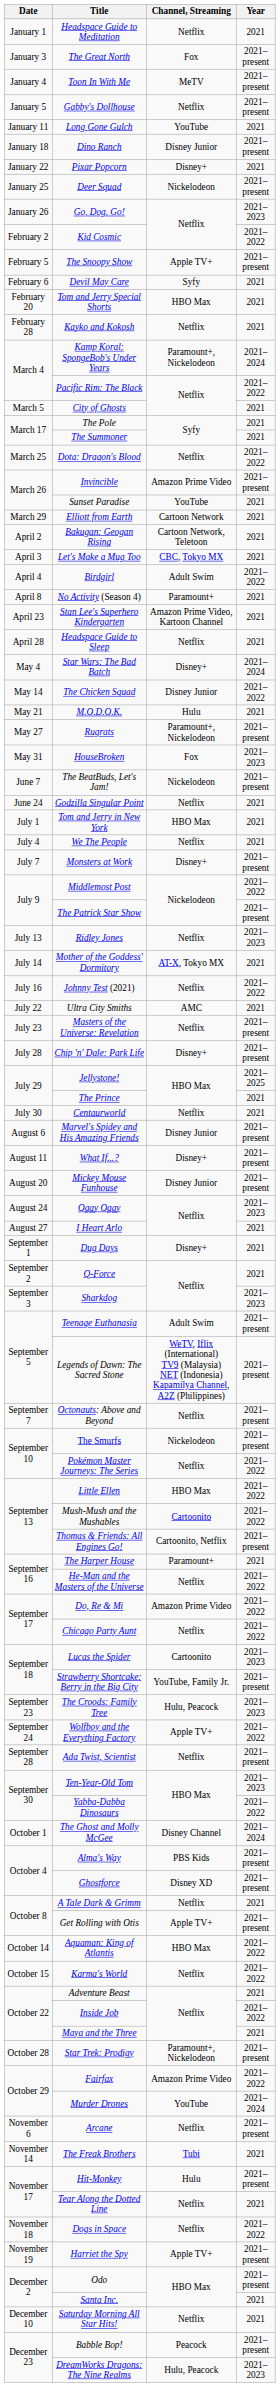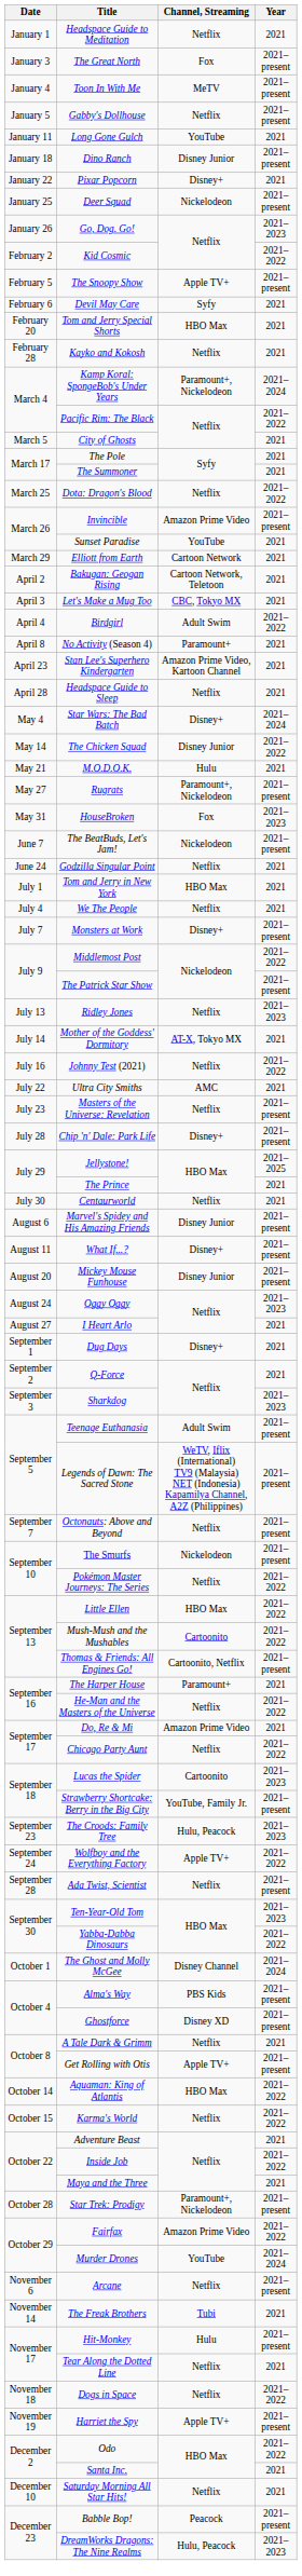 <table class="wikitable sortable" style="text-align: center" width="75%">
 <tr>
 <th scope="col">Date</th>
 <th scope="col">Title</th>
 <th scope="col">Channel, Streaming</th>
 <th scope="col">Year</th>
 </tr>
 <tr>
 <td>January 1</td>
 <td><em><a href='#'>Headspace Guide to Meditation</a></em></td>
 <td>Netflix</td>
 <td>2021</td>
 </tr>
 <tr>
 <td>January 3</td>
 <td><em><a href='#'>The Great North</a></em></td>
 <td>Fox</td>
 <td>2021–present</td>
 </tr>
 <tr>
 <td>January 4</td>
 <td><em><a href='#'>Toon In With Me</a></em></td>
 <td>MeTV</td>
 <td>2021–present</td>
 </tr>
 <tr>
 <td>January 5</td>
 <td><em><a href='#'>Gabby's Dollhouse</a></em></td>
 <td>Netflix</td>
 <td>2021–present</td>
 </tr>
 <tr>
 <td>January 11</td>
 <td><em><a href='#'>Long Gone Gulch</a></em></td>
 <td>YouTube</td>
 <td>2021</td>
 </tr>
 <tr>
 <td>January 18</td>
 <td><em><a href='#'>Dino Ranch</a></em></td>
 <td>Disney Junior</td>
 <td>2021–present</td>
 </tr>
 <tr>
 <td>January 22</td>
 <td><em><a href='#'>Pixar Popcorn</a></em></td>
 <td>Disney+</td>
 <td>2021</td>
 </tr>
 <tr>
 <td>January 25</td>
 <td><em><a href='#'>Deer Squad</a></em></td>
 <td>Nickelodeon</td>
 <td>2021–present</td>
 </tr>
 <tr>
 <td>January 26</td>
 <td><em><a href='#'>Go, Dog. Go!</a></em></td>
 <td rowspan=2>Netflix</td>
 <td>2021–2023</td>
 </tr>
 <tr>
 <td>February 2</td>
 <td><em><a href='#'>Kid Cosmic</a></em></td>
 <td>2021–2022</td>
 </tr>
 <tr>
 <td>February 5</td>
 <td><em><a href='#'>The Snoopy Show</a></em></td>
 <td>Apple TV+</td>
 <td>2021–present</td>
 </tr>
 <tr>
 <td>February 6</td>
 <td><em><a href='#'>Devil May Care</a></em></td>
 <td>Syfy</td>
 <td>2021</td>
 </tr>
 <tr>
 <td>February 20</td>
 <td><em><a href='#'>Tom and Jerry Special Shorts</a></em></td>
 <td>HBO Max</td>
 <td>2021</td>
 </tr>
 <tr>
 <td>February 28</td>
 <td><em><a href='#'>Kayko and Kokosh</a></em></td>
 <td>Netflix</td>
 <td>2021</td>
 </tr>
 <tr>
 <td rowspan="2">March 4</td>
 <td><em><a href='#'>Kamp Koral: SpongeBob's Under Years</a></em></td>
 <td>Paramount+, Nickelodeon</td>
 <td>2021–2024</td>
 </tr>
 <tr>
 <td><em><a href='#'>Pacific Rim: The Black</a></em></td>
 <td rowspan="2">Netflix</td>
 <td>2021–2022</td>
 </tr>
 <tr>
 <td>March 5</td>
 <td><em><a href='#'>City of Ghosts</a></em></td>
 <td>2021</td>
 </tr>
 <tr>
 <td rowspan="2">March 17</td>
 <td><em>The Pole</em></td>
 <td rowspan="2">Syfy</td>
 <td>2021</td>
 </tr>
 <tr>
 <td><em><a href='#'>The Summoner</a></em></td>
 <td>2021</td>
 </tr>
 <tr>
 <td>March 25</td>
 <td><em><a href='#'>Dota: Dragon's Blood</a></em></td>
 <td>Netflix</td>
 <td>2021–2022</td>
 </tr>
 <tr>
 <td rowspan="2">March 26</td>
 <td><em><a href='#'>Invincible</a></em></td>
 <td>Amazon Prime Video</td>
 <td>2021–present</td>
 </tr>
 <tr>
 <td><em> Sunset Paradise</em></td>
 <td>YouTube</td>
 <td>2021</td>
 </tr>
 <tr>
 <td>March 29</td>
 <td><em><a href='#'>Elliott from Earth</a></em></td>
 <td>Cartoon Network</td>
 <td>2021</td>
 </tr>
 <tr>
 <td>April 2</td>
 <td><em><a href='#'>Bakugan: Geogan Rising</a></em></td>
 <td>Cartoon Network, Teletoon</td>
 <td>2021</td>
 </tr>
 <tr>
 <td>April 3</td>
 <td><em><a href='#'>Let's Make a Mug Too</a></em></td>
 <td><a href='#'>CBC</a>, <a href='#'>Tokyo MX</a></td>
 <td>2021</td>
 </tr>
 <tr>
 <td>April 4</td>
 <td><em><a href='#'>Birdgirl</a></em></td>
 <td>Adult Swim</td>
 <td>2021–2022</td>
 </tr>
 <tr>
 <td>April 8</td>
 <td><em><a href='#'>No Activity</a></em> (Season 4)</td>
 <td>Paramount+</td>
 <td>2021</td>
 </tr>
 <tr>
 <td>April 23</td>
 <td><em><a href='#'>Stan Lee's Superhero Kindergarten</a></em></td>
 <td>Amazon Prime Video, Kartoon Channel</td>
 <td>2021</td>
 </tr>
 <tr>
 <td>April 28</td>
 <td><em><a href='#'>Headspace Guide to Sleep</a></em></td>
 <td>Netflix</td>
 <td>2021</td>
 </tr>
 <tr>
 <td>May 4</td>
 <td><em><a href='#'>Star Wars: The Bad Batch</a></em></td>
 <td>Disney+</td>
 <td>2021–2024</td>
 </tr>
 <tr>
 <td>May 14</td>
 <td><em><a href='#'>The Chicken Squad</a></em></td>
 <td>Disney Junior</td>
 <td>2021–2022</td>
 </tr>
 <tr>
 <td>May 21</td>
 <td><em><a href='#'>M.O.D.O.K.</a></em></td>
 <td>Hulu</td>
 <td>2021</td>
 </tr>
 <tr>
 <td>May 27</td>
 <td><em><a href='#'>Rugrats</a></em></td>
 <td>Paramount+, Nickelodeon</td>
 <td>2021–present</td>
 </tr>
 <tr>
 <td>May 31</td>
 <td><em><a href='#'>HouseBroken</a></em></td>
 <td>Fox</td>
 <td>2021–2023</td>
 </tr>
 <tr>
 <td>June 7</td>
 <td><em>The BeatBuds, Let's Jam!</em></td>
 <td>Nickelodeon</td>
 <td>2021–present</td>
 </tr>
 <tr>
 <td>June 24</td>
 <td><em><a href='#'>Godzilla Singular Point</a></em></td>
 <td>Netflix</td>
 <td>2021</td>
 </tr>
 <tr>
 <td>July 1</td>
 <td><em><a href='#'>Tom and Jerry in New York</a></em></td>
 <td>HBO Max</td>
 <td>2021</td>
 </tr>
 <tr>
 <td>July 4</td>
 <td><em><a href='#'>We The People</a></em></td>
 <td>Netflix</td>
 <td>2021</td>
 </tr>
 <tr>
 <td>July 7</td>
 <td><em><a href='#'>Monsters at Work</a></em></td>
 <td>Disney+</td>
 <td>2021–present</td>
 </tr>
 <tr>
 <td rowspan="2">July 9</td>
 <td><em><a href='#'>Middlemost Post</a></em></td>
 <td rowspan="2">Nickelodeon</td>
 <td>2021–2022</td>
 </tr>
 <tr>
 <td><em><a href='#'>The Patrick Star Show</a></em></td>
 <td>2021–present</td>
 </tr>
 <tr>
 <td>July 13</td>
 <td><em><a href='#'>Ridley Jones</a></em></td>
 <td>Netflix</td>
 <td>2021–2023</td>
 </tr>
 <tr>
 <td>July 14</td>
 <td><em><a href='#'>Mother of the Goddess' Dormitory</a></em></td>
 <td><a href='#'>AT-X</a>, Tokyo MX</td>
 <td>2021</td>
 </tr>
 <tr>
 <td>July 16</td>
 <td><em><a href='#'>Johnny Test</a></em> (2021)</td>
 <td>Netflix</td>
 <td>2021–2022</td>
 </tr>
 <tr>
 <td>July 22</td>
 <td><em>Ultra City Smiths</em></td>
 <td>AMC</td>
 <td>2021</td>
 </tr>
 <tr>
 <td>July 23</td>
 <td><em><a href='#'>Masters of the Universe: Revelation</a></em></td>
 <td>Netflix</td>
 <td>2021–present</td>
 </tr>
 <tr>
 <td>July 28</td>
 <td><em><a href='#'>Chip 'n' Dale: Park Life</a></em></td>
 <td>Disney+</td>
 <td>2021–present</td>
 </tr>
 <tr>
 <td rowspan="2">July 29</td>
 <td><em><a href='#'>Jellystone!</a></em></td>
 <td rowspan="2">HBO Max</td>
 <td>2021–2025</td>
 </tr>
 <tr>
 <td><em><a href='#'>The Prince</a></em></td>
 <td>2021</td>
 </tr>
 <tr>
 <td>July 30</td>
 <td><em><a href='#'>Centaurworld</a></em></td>
 <td>Netflix</td>
 <td>2021</td>
 </tr>
 <tr>
 <td>August 6</td>
 <td><em><a href='#'>Marvel's Spidey and His Amazing Friends</a></em></td>
 <td>Disney Junior</td>
 <td>2021–present</td>
 </tr>
 <tr>
 <td>August 11</td>
 <td><em><a href='#'>What If...?</a></em></td>
 <td>Disney+</td>
 <td>2021–present</td>
 </tr>
 <tr>
 <td>August 20</td>
 <td><em><a href='#'>Mickey Mouse Funhouse</a></em></td>
 <td>Disney Junior</td>
 <td>2021–present</td>
 </tr>
 <tr>
 <td>August 24</td>
 <td><em><a href='#'>Oggy Oggy</a></em></td>
 <td rowspan="2">Netflix</td>
 <td>2021–2023</td>
 </tr>
 <tr>
 <td>August 27</td>
 <td><em><a href='#'>I Heart Arlo</a></em></td>
 <td>2021</td>
 </tr>
 <tr>
 <td>September 1</td>
 <td><em><a href='#'>Dug Days</a></em></td>
 <td>Disney+</td>
 <td>2021</td>
 </tr>
 <tr>
 <td>September 2</td>
 <td><em><a href='#'>Q-Force</a></em></td>
 <td rowspan="2">Netflix</td>
 <td>2021</td>
 </tr>
 <tr>
 <td>September 3</td>
 <td><em><a href='#'>Sharkdog</a></em></td>
 <td>2021–2023</td>
 </tr>
 <tr>
 <td rowspan="2">September 5</td>
 <td><em><a href='#'>Teenage Euthanasia</a></em></td>
 <td>Adult Swim</td>
 <td>2021–present</td>
 </tr>
 <tr>
 <td><em>Legends of Dawn: The Sacred Stone</em></td>
 <td><a href='#'>WeTV</a>, <a href='#'>Iflix</a> (International)<br><a href='#'>TV9</a> (Malaysia)<br><a href='#'>NET</a> (Indonesia)<br><a href='#'>Kapamilya Channel</a>, <a href='#'>A2Z</a> (Philippines)</td>
 <td>2021–present</td>
 </tr>
 <tr>
 <td>September 7</td>
 <td><em><a href='#'>Octonauts</a>: Above and Beyond</em></td>
 <td>Netflix</td>
 <td>2021–present</td>
 </tr>
 <tr>
 <td rowspan="2">September 10</td>
 <td><em><a href='#'></em>The Smurfs<em></a></em></td>
 <td>Nickelodeon</td>
 <td>2021–present</td>
 </tr>
 <tr>
 <td><em><a href='#'>Pokémon Master Journeys: The Series</a></em></td>
 <td>Netflix</td>
 <td>2021–2022</td>
 </tr>
 <tr>
 <td rowspan="3">September 13</td>
 <td><em><a href='#'>Little Ellen</a></em></td>
 <td>HBO Max</td>
 <td>2021–2022</td>
 </tr>
 <tr>
 <td><em>Mush-Mush and the Mushables</em></td>
 <td><a href='#'>Cartoonito</a></td>
 <td>2021–2022</td>
 </tr>
 <tr>
 <td><em><a href='#'>Thomas & Friends: All Engines Go!</a></em></td>
 <td>Cartoonito, Netflix</td>
 <td>2021–present</td>
 </tr>
 <tr>
 <td rowspan="2">September 16</td>
 <td><em><a href='#'>The Harper House</a></em></td>
 <td>Paramount+</td>
 <td>2021</td>
 </tr>
 <tr>
 <td><em><a href='#'>He-Man and the Masters of the Universe</a></em></td>
 <td>Netflix</td>
 <td>2021–2022</td>
 </tr>
 <tr>
 <td rowspan="2">September 17</td>
 <td><em><a href='#'>Do, Re & Mi</a></em></td>
 <td>Amazon Prime Video</td>
-<td>2021–2022</td>
+<td>2021</td>
 </tr>
 <tr>
 <td><em><a href='#'>Chicago Party Aunt</a></em></td>
 <td>Netflix</td>
 <td>2021–2022</td>
 </tr>
 <tr>
 <td rowspan="2">September 18</td>
 <td><em><a href='#'>Lucas the Spider</a></em></td>
 <td>Cartoonito</td>
 <td>2021–2023</td>
 </tr>
 <tr>
 <td><em><a href='#'>Strawberry Shortcake: Berry in the Big City</a></em></td>
 <td>YouTube, Family Jr.</td>
 <td>2021–present</td>
 </tr>
 <tr>
 <td>September 23</td>
 <td><em><a href='#'>The Croods: Family Tree</a></em></td>
 <td>Hulu, Peacock</td>
 <td>2021–2023</td>
 </tr>
 <tr>
 <td>September 24</td>
 <td><em><a href='#'>Wolfboy and the Everything Factory</a></em></td>
 <td>Apple TV+</td>
 <td>2021–2022</td>
 </tr>
 <tr>
 <td>September 28</td>
 <td><em><a href='#'>Ada Twist, Scientist</a></em></td>
 <td>Netflix</td>
 <td>2021–present</td>
 </tr>
 <tr>
 <td rowspan="2">September 30</td>
 <td><em><a href='#'>Ten-Year-Old Tom</a></em></td>
 <td rowspan="2">HBO Max</td>
 <td>2021–2023</td>
 </tr>
 <tr>
 <td><em><a href='#'>Yabba-Dabba Dinosaurs</a></em></td>
 <td>2021–2022</td>
 </tr>
 <tr>
 <td>October 1</td>
 <td><em><a href='#'>The Ghost and Molly McGee</a></em></td>
 <td>Disney Channel</td>
 <td>2021–2024</td>
 </tr>
 <tr>
 <td rowspan="2">October 4</td>
 <td><em><a href='#'>Alma's Way</a></em></td>
 <td>PBS Kids</td>
 <td>2021–present</td>
 </tr>
 <tr>
 <td><em><a href='#'>Ghostforce</a></em></td>
 <td>Disney XD</td>
 <td>2021–present</td>
 </tr>
 <tr>
 <td rowspan="2">October 8</td>
 <td><em><a href='#'>A Tale Dark & Grimm</a></em></td>
 <td>Netflix</td>
 <td>2021</td>
 </tr>
 <tr>
 <td><em>Get Rolling with Otis</em></td>
 <td>Apple TV+</td>
 <td>2021–present</td>
 </tr>
 <tr>
 <td>October 14</td>
 <td><em><a href='#'>Aquaman: King of Atlantis</a></em></td>
 <td>HBO Max</td>
 <td>2021–2022</td>
 </tr>
 <tr>
 <td>October 15</td>
 <td><em><a href='#'>Karma's World</a></em></td>
 <td>Netflix</td>
 <td>2021–2022</td>
 </tr>
 <tr>
 <td rowspan="3">October 22</td>
 <td><em>Adventure Beast</em></td>
 <td rowspan="3">Netflix</td>
 <td>2021</td>
 </tr>
 <tr>
 <td><em><a href='#'>Inside Job</a></em></td>
 <td>2021–2022</td>
 </tr>
 <tr>
 <td><em><a href='#'>Maya and the Three</a></em></td>
 <td>2021</td>
 </tr>
 <tr>
 <td>October 28</td>
 <td><em><a href='#'>Star Trek: Prodigy</a></em></td>
 <td>Paramount+, Nickelodeon</td>
 <td>2021–present</td>
 </tr>
 <tr>
 <td rowspan="2">October 29</td>
 <td><em><a href='#'>Fairfax</a></em></td>
 <td>Amazon Prime Video</td>
 <td>2021–2022</td>
 </tr>
 <tr>
 <td><em><a href='#'>Murder Drones</a></em></td>
 <td>YouTube</td>
 <td>2021–2024</td>
 </tr>
 <tr>
 <td>November 6</td>
 <td><em><a href='#'>Arcane</a></em></td>
 <td>Netflix</td>
 <td>2021–present</td>
 </tr>
 <tr>
 <td>November 14</td>
 <td><em><a href='#'>The Freak Brothers</a></em></td>
 <td><a href='#'>Tubi</a></td>
 <td>2021</td>
 </tr>
 <tr>
 <td rowspan="2">November 17</td>
 <td><em><a href='#'>Hit-Monkey</a></em></td>
 <td>Hulu</td>
 <td>2021–present</td>
 </tr>
 <tr>
 <td><em><a href='#'>Tear Along the Dotted Line</a></em></td>
 <td>Netflix</td>
 <td>2021</td>
 </tr>
 <tr>
 <td>November 18</td>
 <td><em><a href='#'>Dogs in Space</a></em></td>
 <td>Netflix</td>
 <td>2021–2022</td>
 </tr>
 <tr>
 <td>November 19</td>
 <td><em><a href='#'>Harriet the Spy</a></em></td>
 <td>Apple TV+</td>
 <td>2021–present</td>
 </tr>
 <tr>
 <td rowspan="2">December 2</td>
 <td><em>Odo</em></td>
 <td rowspan="2">HBO Max</td>
-<td>2021–present</td>
+<td>2021–2022</td>
 </tr>
 <tr>
 <td><em><a href='#'>Santa Inc.</a></em></td>
 <td>2021</td>
 </tr>
 <tr>
 <td>December 10</td>
 <td><em><a href='#'>Saturday Morning All Star Hits!</a></em></td>
 <td>Netflix</td>
 <td>2021</td>
 </tr>
 <tr>
 <td rowspan="2">December 23</td>
 <td><em>Babble Bop!</em></td>
 <td>Peacock</td>
 <td>2021–present</td>
 </tr>
 <tr>
 <td><em><a href='#'>DreamWorks Dragons: The Nine Realms</a></em></td>
 <td>Hulu, Peacock</td>
 <td>2021–2023</td>
 </tr>
 </table>
